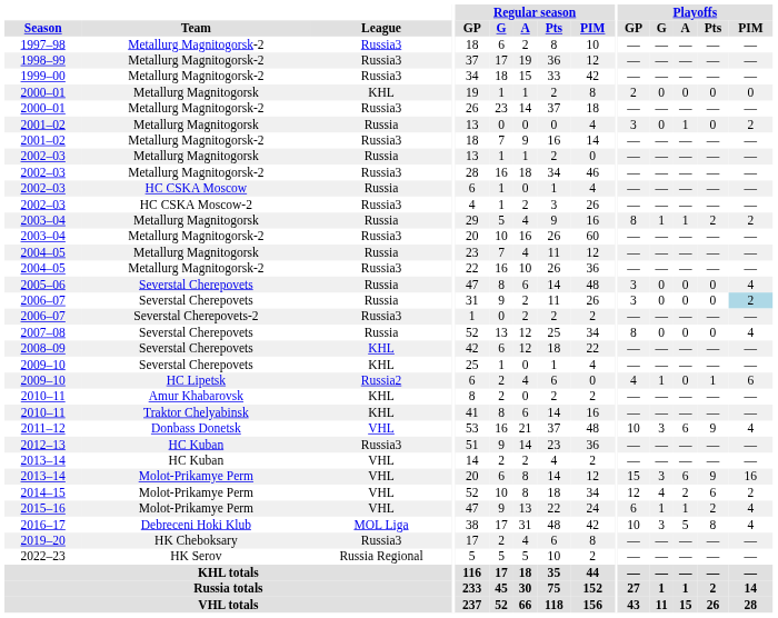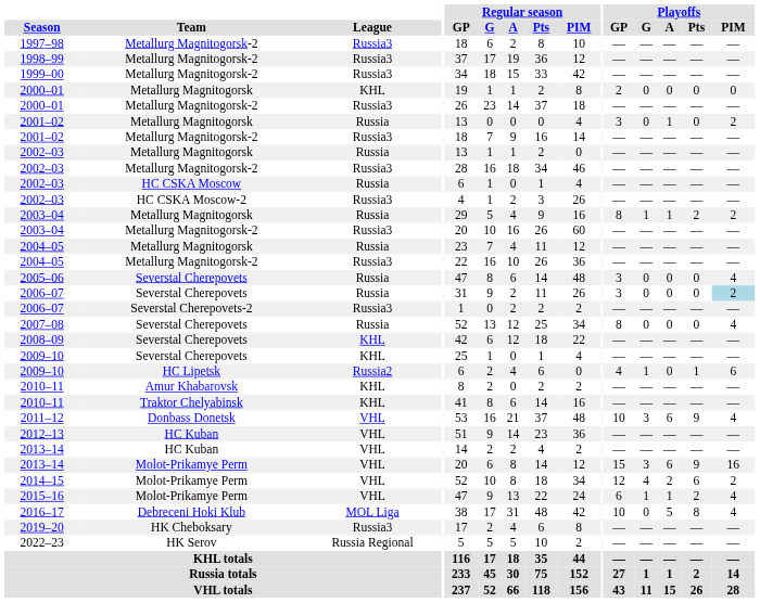 <table border="0" cellpadding="1" cellspacing="0" style="text-align:center; width:60em">
 <tr bgcolor="#e0e0e0">
 <th colspan="3" bgcolor="#ffffff"></th>
 <th rowspan="99" bgcolor="#ffffff"></th>
 <th colspan="5"><a href='#'>Regular season</a></th>
 <th rowspan="99" bgcolor="#ffffff"></th>
 <th colspan="5"><a href='#'>Playoffs</a></th>
 </tr>
 <tr bgcolor="#e0e0e0">
 <th><a href='#'>Season</a></th>
 <th>Team</th>
 <th>League</th>
 <th>GP</th>
 <th><a href='#'>G</a></th>
 <th><a href='#'>A</a></th>
 <th><a href='#'>Pts</a></th>
 <th><a href='#'>PIM</a></th>
 <th>GP</th>
 <th>G</th>
 <th>A</th>
 <th>Pts</th>
 <th>PIM</th>
 </tr>
 <tr>
 <td><a href='#'>1997–98</a></td>
 <td><a href='#'>Metallurg Magnitogorsk</a>-2</td>
 <td><a href='#'>Russia3</a></td>
 <td>18</td>
 <td>6</td>
 <td>2</td>
 <td>8</td>
 <td>10</td>
 <td>—</td>
 <td>—</td>
 <td>—</td>
 <td>—</td>
 <td>—</td>
 </tr>
 <tr bgcolor="#f0f0f0">
 <td><a href='#'>1998–99</a></td>
 <td>Metallurg Magnitogorsk-2</td>
 <td>Russia3</td>
 <td>37</td>
 <td>17</td>
 <td>19</td>
 <td>36</td>
 <td>12</td>
 <td>—</td>
 <td>—</td>
 <td>—</td>
 <td>—</td>
 <td>—</td>
 </tr>
 <tr>
 <td><a href='#'>1999–00</a></td>
 <td>Metallurg Magnitogorsk-2</td>
 <td>Russia3</td>
 <td>34</td>
 <td>18</td>
 <td>15</td>
 <td>33</td>
 <td>42</td>
 <td>—</td>
 <td>—</td>
 <td>—</td>
 <td>—</td>
 <td>—</td>
 </tr>
 <tr bgcolor="#f0f0f0">
 <td><a href='#'>2000–01</a></td>
 <td>Metallurg Magnitogorsk</td>
 <td>KHL</td>
 <td>19</td>
 <td>1</td>
 <td>1</td>
 <td>2</td>
 <td>8</td>
 <td>2</td>
 <td>0</td>
 <td>0</td>
 <td>0</td>
 <td>0</td>
 </tr>
 <tr>
 <td><a href='#'>2000–01</a></td>
 <td>Metallurg Magnitogorsk-2</td>
 <td>Russia3</td>
 <td>26</td>
 <td>23</td>
 <td>14</td>
 <td>37</td>
 <td>18</td>
 <td>—</td>
 <td>—</td>
 <td>—</td>
 <td>—</td>
 <td>—</td>
 </tr>
 <tr bgcolor="#f0f0f0">
 <td><a href='#'>2001–02</a></td>
 <td>Metallurg Magnitogorsk</td>
 <td>Russia</td>
 <td>13</td>
 <td>0</td>
 <td>0</td>
 <td>0</td>
 <td>4</td>
 <td>3</td>
 <td>0</td>
 <td>1</td>
 <td>0</td>
 <td>2</td>
 </tr>
 <tr>
 <td><a href='#'>2001–02</a></td>
 <td>Metallurg Magnitogorsk-2</td>
 <td>Russia3</td>
 <td>18</td>
 <td>7</td>
 <td>9</td>
 <td>16</td>
 <td>14</td>
 <td>—</td>
 <td>—</td>
 <td>—</td>
 <td>—</td>
 <td>—</td>
 </tr>
 <tr bgcolor="#f0f0f0">
 <td><a href='#'>2002–03</a></td>
 <td>Metallurg Magnitogorsk</td>
 <td>Russia</td>
 <td>13</td>
 <td>1</td>
 <td>1</td>
 <td>2</td>
 <td>0</td>
 <td>—</td>
 <td>—</td>
 <td>—</td>
 <td>—</td>
 <td>—</td>
 </tr>
 <tr>
 <td><a href='#'>2002–03</a></td>
 <td>Metallurg Magnitogorsk-2</td>
 <td>Russia3</td>
 <td>28</td>
 <td>16</td>
 <td>18</td>
 <td>34</td>
 <td>46</td>
 <td>—</td>
 <td>—</td>
 <td>—</td>
 <td>—</td>
 <td>—</td>
 </tr>
 <tr bgcolor="#f0f0f0">
 <td><a href='#'>2002–03</a></td>
 <td><a href='#'>HC CSKA Moscow</a></td>
 <td>Russia</td>
 <td>6</td>
 <td>1</td>
 <td>0</td>
 <td>1</td>
 <td>4</td>
 <td>—</td>
 <td>—</td>
 <td>—</td>
 <td>—</td>
 <td>—</td>
 </tr>
 <tr>
 <td><a href='#'>2002–03</a></td>
 <td>HC CSKA Moscow-2</td>
 <td>Russia3</td>
 <td>4</td>
 <td>1</td>
 <td>2</td>
 <td>3</td>
 <td>26</td>
 <td>—</td>
 <td>—</td>
 <td>—</td>
 <td>—</td>
 <td>—</td>
 </tr>
 <tr bgcolor="#f0f0f0">
 <td><a href='#'>2003–04</a></td>
 <td>Metallurg Magnitogorsk</td>
 <td>Russia</td>
 <td>29</td>
 <td>5</td>
 <td>4</td>
 <td>9</td>
 <td>16</td>
 <td>8</td>
 <td>1</td>
 <td>1</td>
 <td>2</td>
 <td>2</td>
 </tr>
 <tr>
 <td><a href='#'>2003–04</a></td>
 <td>Metallurg Magnitogorsk-2</td>
 <td>Russia3</td>
 <td>20</td>
 <td>10</td>
 <td>16</td>
 <td>26</td>
 <td>60</td>
 <td>—</td>
 <td>—</td>
 <td>—</td>
 <td>—</td>
 <td>—</td>
 </tr>
 <tr bgcolor="#f0f0f0">
 <td><a href='#'>2004–05</a></td>
 <td>Metallurg Magnitogorsk</td>
 <td>Russia</td>
 <td>23</td>
 <td>7</td>
 <td>4</td>
 <td>11</td>
 <td>12</td>
 <td>—</td>
 <td>—</td>
 <td>—</td>
 <td>—</td>
 <td>—</td>
 </tr>
 <tr>
 <td><a href='#'>2004–05</a></td>
 <td>Metallurg Magnitogorsk-2</td>
 <td>Russia3</td>
 <td>22</td>
 <td>16</td>
 <td>10</td>
 <td>26</td>
 <td>36</td>
 <td>—</td>
 <td>—</td>
 <td>—</td>
 <td>—</td>
 <td>—</td>
 </tr>
 <tr bgcolor="#f0f0f0">
 <td><a href='#'>2005–06</a></td>
 <td><a href='#'>Severstal Cherepovets</a></td>
 <td>Russia</td>
 <td>47</td>
 <td>8</td>
 <td>6</td>
 <td>14</td>
 <td>48</td>
 <td>3</td>
 <td>0</td>
 <td>0</td>
 <td>0</td>
 <td>4</td>
 </tr>
 <tr>
 <td><a href='#'>2006–07</a></td>
 <td>Severstal Cherepovets</td>
 <td>Russia</td>
 <td>31</td>
 <td>9</td>
 <td>2</td>
 <td>11</td>
 <td>26</td>
 <td>3</td>
 <td>0</td>
 <td>0</td>
 <td>0</td>
 <td style="background: lightblue;">2</td>
 </tr>
 <tr bgcolor="#f0f0f0">
 <td><a href='#'>2006–07</a></td>
 <td>Severstal Cherepovets-2</td>
 <td>Russia3</td>
 <td>1</td>
 <td>0</td>
 <td>2</td>
 <td>2</td>
 <td>2</td>
 <td>—</td>
 <td>—</td>
 <td>—</td>
 <td>—</td>
 <td>—</td>
 </tr>
 <tr>
 <td><a href='#'>2007–08</a></td>
 <td>Severstal Cherepovets</td>
 <td>Russia</td>
 <td>52</td>
 <td>13</td>
 <td>12</td>
 <td>25</td>
 <td>34</td>
 <td>8</td>
 <td>0</td>
 <td>0</td>
 <td>0</td>
 <td>4</td>
 </tr>
 <tr bgcolor="#f0f0f0">
 <td><a href='#'>2008–09</a></td>
 <td>Severstal Cherepovets</td>
 <td><a href='#'>KHL</a></td>
 <td>42</td>
 <td>6</td>
 <td>12</td>
 <td>18</td>
 <td>22</td>
 <td>—</td>
 <td>—</td>
 <td>—</td>
 <td>—</td>
 <td>—</td>
 </tr>
 <tr>
 <td><a href='#'>2009–10</a></td>
 <td>Severstal Cherepovets</td>
 <td>KHL</td>
 <td>25</td>
 <td>1</td>
 <td>0</td>
 <td>1</td>
 <td>4</td>
 <td>—</td>
 <td>—</td>
 <td>—</td>
 <td>—</td>
 <td>—</td>
 </tr>
 <tr bgcolor="#f0f0f0">
 <td><a href='#'>2009–10</a></td>
 <td><a href='#'>HC Lipetsk</a></td>
 <td><a href='#'>Russia2</a></td>
 <td>6</td>
 <td>2</td>
 <td>4</td>
 <td>6</td>
 <td>0</td>
 <td>4</td>
 <td>1</td>
 <td>0</td>
 <td>1</td>
 <td>6</td>
 </tr>
 <tr>
 <td><a href='#'>2010–11</a></td>
 <td><a href='#'>Amur Khabarovsk</a></td>
 <td>KHL</td>
 <td>8</td>
 <td>2</td>
 <td>0</td>
 <td>2</td>
 <td>2</td>
 <td>—</td>
 <td>—</td>
 <td>—</td>
 <td>—</td>
 <td>—</td>
 </tr>
 <tr bgcolor="#f0f0f0">
 <td><a href='#'>2010–11</a></td>
 <td><a href='#'>Traktor Chelyabinsk</a></td>
 <td>KHL</td>
 <td>41</td>
 <td>8</td>
 <td>6</td>
 <td>14</td>
 <td>16</td>
 <td>—</td>
 <td>—</td>
 <td>—</td>
 <td>—</td>
 <td>—</td>
 </tr>
 <tr>
 <td><a href='#'>2011–12</a></td>
 <td><a href='#'>Donbass Donetsk</a></td>
 <td><a href='#'>VHL</a></td>
 <td>53</td>
 <td>16</td>
 <td>21</td>
 <td>37</td>
 <td>48</td>
 <td>10</td>
 <td>3</td>
 <td>6</td>
 <td>9</td>
 <td>4</td>
 </tr>
 <tr bgcolor="#f0f0f0">
 <td><a href='#'>2012–13</a></td>
 <td><a href='#'>HC Kuban</a></td>
-<td>Russia3</td>
+<td>VHL</td>
 <td>51</td>
 <td>9</td>
 <td>14</td>
 <td>23</td>
 <td>36</td>
 <td>—</td>
 <td>—</td>
 <td>—</td>
 <td>—</td>
 <td>—</td>
 </tr>
 <tr>
 <td><a href='#'>2013–14</a></td>
 <td>HC Kuban</td>
 <td>VHL</td>
 <td>14</td>
 <td>2</td>
 <td>2</td>
 <td>4</td>
 <td>2</td>
 <td>—</td>
 <td>—</td>
 <td>—</td>
 <td>—</td>
 <td>—</td>
 </tr>
 <tr bgcolor="#f0f0f0">
 <td><a href='#'>2013–14</a></td>
 <td><a href='#'>Molot-Prikamye Perm</a></td>
 <td>VHL</td>
 <td>20</td>
 <td>6</td>
 <td>8</td>
 <td>14</td>
 <td>12</td>
 <td>15</td>
 <td>3</td>
 <td>6</td>
 <td>9</td>
 <td>16</td>
 </tr>
 <tr>
 <td><a href='#'>2014–15</a></td>
 <td>Molot-Prikamye Perm</td>
 <td>VHL</td>
 <td>52</td>
 <td>10</td>
 <td>8</td>
 <td>18</td>
 <td>34</td>
 <td>12</td>
 <td>4</td>
 <td>2</td>
 <td>6</td>
 <td>2</td>
 </tr>
 <tr bgcolor="#f0f0f0">
 <td><a href='#'>2015–16</a></td>
 <td>Molot-Prikamye Perm</td>
 <td>VHL</td>
 <td>47</td>
 <td>9</td>
 <td>13</td>
 <td>22</td>
 <td>24</td>
 <td>6</td>
 <td>1</td>
 <td>1</td>
 <td>2</td>
 <td>4</td>
 </tr>
 <tr>
 <td><a href='#'>2016–17</a></td>
 <td><a href='#'>Debreceni Hoki Klub</a></td>
 <td><a href='#'>MOL Liga</a></td>
 <td>38</td>
 <td>17</td>
 <td>31</td>
 <td>48</td>
 <td>42</td>
 <td>10</td>
-<td>3</td>
+<td>0</td>
 <td>5</td>
 <td>8</td>
 <td>4</td>
 </tr>
 <tr bgcolor="#f0f0f0">
 <td><a href='#'>2019–20</a></td>
 <td>HK Cheboksary</td>
 <td>Russia3</td>
 <td>17</td>
 <td>2</td>
 <td>4</td>
 <td>6</td>
 <td>8</td>
 <td>—</td>
 <td>—</td>
 <td>—</td>
 <td>—</td>
 <td>—</td>
 </tr>
 <tr>
 <td>2022–23</td>
 <td>HK Serov</td>
 <td>Russia Regional</td>
 <td>5</td>
 <td>5</td>
 <td>5</td>
 <td>10</td>
 <td>2</td>
 <td>—</td>
 <td>—</td>
 <td>—</td>
 <td>—</td>
 <td>—</td>
 </tr>
 <tr>
 </tr>
 <tr ALIGN="center" bgcolor="#e0e0e0">
 <th colspan="3">KHL totals</th>
 <th ALIGN="center">116</th>
 <th ALIGN="center">17</th>
 <th ALIGN="center">18</th>
 <th ALIGN="center">35</th>
 <th ALIGN="center">44</th>
 <th ALIGN="center">—</th>
 <th ALIGN="center">—</th>
 <th ALIGN="center">—</th>
 <th ALIGN="center">—</th>
 <th ALIGN="center">—</th>
 </tr>
 <tr>
 </tr>
 <tr ALIGN="center" bgcolor="#e0e0e0">
 <th colspan="3">Russia totals</th>
 <th ALIGN="center">233</th>
 <th ALIGN="center">45</th>
 <th ALIGN="center">30</th>
 <th ALIGN="center">75</th>
 <th ALIGN="center">152</th>
 <th ALIGN="center">27</th>
 <th ALIGN="center">1</th>
 <th ALIGN="center">1</th>
 <th ALIGN="center">2</th>
 <th ALIGN="center">14</th>
 </tr>
 <tr>
 </tr>
 <tr ALIGN="center" bgcolor="#e0e0e0">
 <th colspan="3">VHL totals</th>
 <th ALIGN="center">237</th>
 <th ALIGN="center">52</th>
 <th ALIGN="center">66</th>
 <th ALIGN="center">118</th>
 <th ALIGN="center">156</th>
 <th ALIGN="center">43</th>
 <th ALIGN="center">11</th>
 <th ALIGN="center">15</th>
 <th ALIGN="center">26</th>
 <th ALIGN="center">28</th>
 </tr>
 </table>
